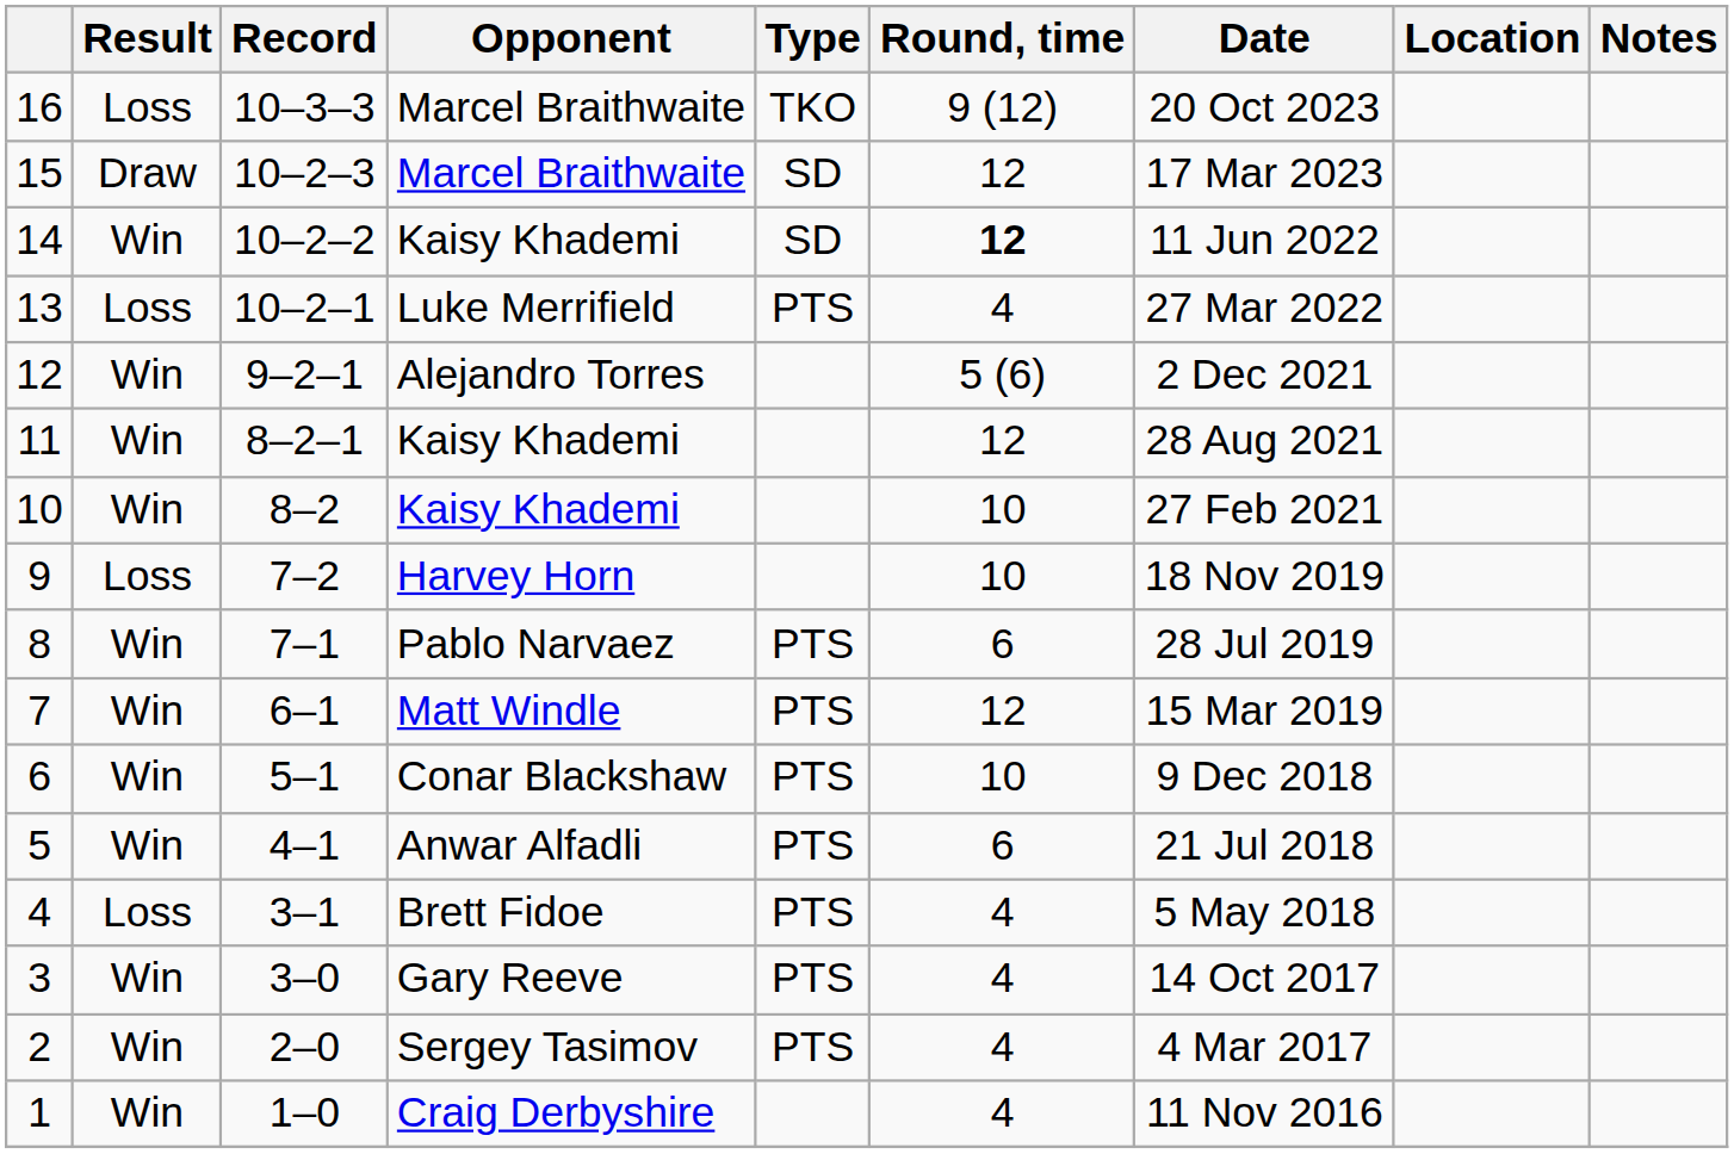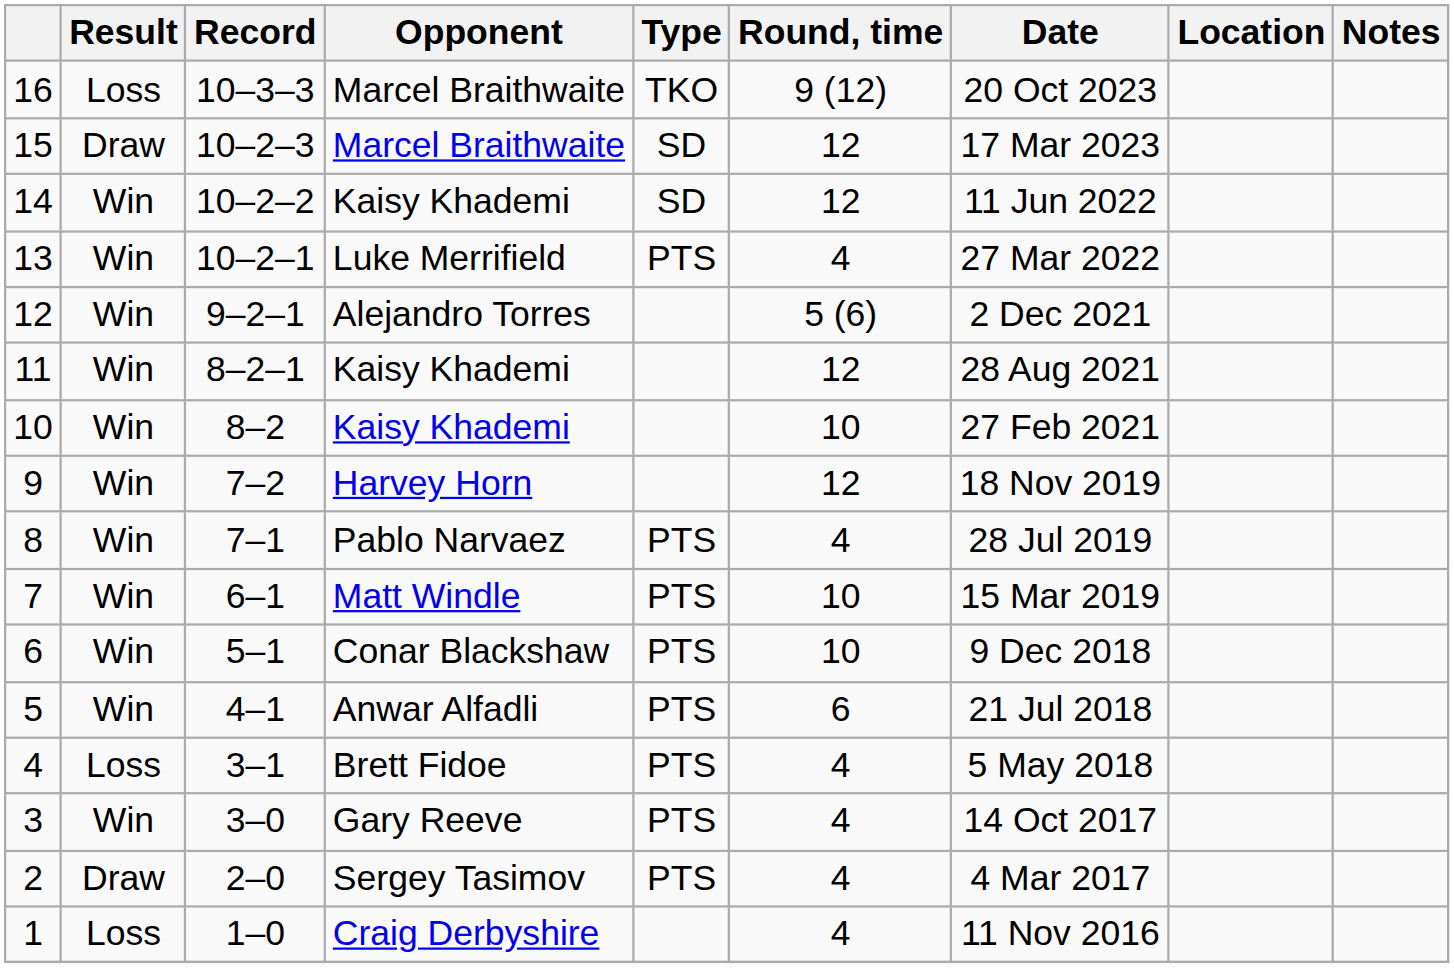 <table class="wikitable" style="text-align:center">
 <tr>
 <th></th>
 <th>Result</th>
 <th>Record</th>
 <th>Opponent</th>
 <th>Type</th>
 <th>Round, time</th>
 <th>Date</th>
 <th>Location</th>
 <th>Notes</th>
 </tr>
 <tr>
 <td>16</td>
 <td>Loss</td>
 <td>10–3–3</td>
 <td align=left>Marcel Braithwaite</td>
 <td>TKO</td>
 <td>9 (12)</td>
 <td>20 Oct 2023</td>
 <td align=left></td>
 <td align=left></td>
 </tr>
 <tr>
 <td>15</td>
 <td>Draw</td>
 <td>10–2–3</td>
 <td align=left><a href='#'>Marcel Braithwaite</a></td>
 <td>SD</td>
 <td>12</td>
 <td>17 Mar 2023</td>
 <td align=left></td>
 <td align=left></td>
 </tr>
 <tr>
 <td>14</td>
 <td>Win</td>
 <td>10–2–2</td>
 <td align=left>Kaisy Khademi</td>
 <td>SD</td>
-<td><strong>12</strong></td>
+<td>12</td>
 <td>11 Jun 2022</td>
 <td align=left></td>
 <td align=left></td>
 </tr>
 <tr>
 <td>13</td>
-<td>Loss</td>
+<td>Win</td>
 <td>10–2–1</td>
 <td align=left>Luke Merrifield</td>
 <td>PTS</td>
 <td>4</td>
 <td>27 Mar 2022</td>
 <td align=left></td>
 <td></td>
 </tr>
 <tr>
 <td>12</td>
 <td>Win</td>
 <td>9–2–1</td>
 <td align=left>Alejandro Torres</td>
 <td></td>
 <td>5 (6)</td>
 <td>2 Dec 2021</td>
 <td align=left></td>
 <td></td>
 </tr>
 <tr>
 <td>11</td>
 <td>Win</td>
 <td>8–2–1</td>
 <td align=left>Kaisy Khademi</td>
 <td></td>
 <td>12</td>
 <td>28 Aug 2021</td>
 <td align=left></td>
 <td align=left></td>
 </tr>
 <tr>
 <td>10</td>
 <td>Win</td>
 <td>8–2</td>
 <td align=left><a href='#'>Kaisy Khademi</a></td>
 <td></td>
 <td>10</td>
 <td>27 Feb 2021</td>
 <td align=left></td>
 <td align=left></td>
 </tr>
 <tr>
 <td>9</td>
-<td>Loss</td>
+<td>Win</td>
 <td>7–2</td>
 <td align=left><a href='#'>Harvey Horn</a></td>
 <td></td>
-<td>10</td>
+<td>12</td>
 <td>18 Nov 2019</td>
 <td align=left></td>
 <td align=left></td>
 </tr>
 <tr>
 <td>8</td>
 <td>Win</td>
 <td>7–1</td>
 <td align=left>Pablo Narvaez</td>
 <td>PTS</td>
-<td>6</td>
+<td>4</td>
 <td>28 Jul 2019</td>
 <td align=left></td>
 <td></td>
 </tr>
 <tr>
 <td>7</td>
 <td>Win</td>
 <td>6–1</td>
 <td align=left><a href='#'>Matt Windle</a></td>
 <td>PTS</td>
-<td>12</td>
+<td>10</td>
 <td>15 Mar 2019</td>
 <td align=left></td>
 <td align=left></td>
 </tr>
 <tr>
 <td>6</td>
 <td>Win</td>
 <td>5–1</td>
 <td align=left>Conar Blackshaw</td>
 <td>PTS</td>
 <td>10</td>
 <td>9 Dec 2018</td>
 <td align=left></td>
 <td align=left></td>
 </tr>
 <tr>
 <td>5</td>
 <td>Win</td>
 <td>4–1</td>
 <td align=left>Anwar Alfadli</td>
 <td>PTS</td>
 <td>6</td>
 <td>21 Jul 2018</td>
 <td align=left></td>
 <td></td>
 </tr>
 <tr>
 <td>4</td>
 <td>Loss</td>
 <td>3–1</td>
 <td align=left>Brett Fidoe</td>
 <td>PTS</td>
 <td>4</td>
 <td>5 May 2018</td>
 <td align=left></td>
 <td></td>
 </tr>
 <tr>
 <td>3</td>
 <td>Win</td>
 <td>3–0</td>
 <td align=left>Gary Reeve</td>
 <td>PTS</td>
 <td>4</td>
 <td>14 Oct 2017</td>
 <td align=left></td>
 <td></td>
 </tr>
 <tr>
 <td>2</td>
-<td>Win</td>
+<td>Draw</td>
 <td>2–0</td>
 <td align=left>Sergey Tasimov</td>
 <td>PTS</td>
 <td>4</td>
 <td>4 Mar 2017</td>
 <td align=left></td>
 <td></td>
 </tr>
 <tr>
 <td>1</td>
-<td>Win</td>
+<td>Loss</td>
 <td>1–0</td>
 <td align=left><a href='#'>Craig Derbyshire</a></td>
 <td></td>
 <td>4</td>
 <td>11 Nov 2016</td>
 <td align=left></td>
 <td></td>
 </tr>
 <tr>
 </tr>
 </table>
